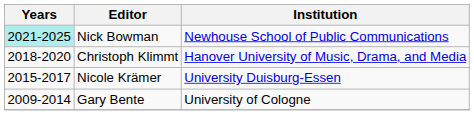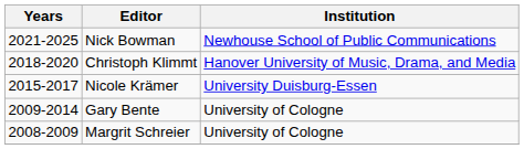 <table class="wikitable">
 <tr>
 <th>Years</th>
 <th>Editor</th>
 <th>Institution</th>
 </tr>
 <tr>
-<td style="background: paleturquoise;">2021-2025</td>
+<td>2021-2025</td>
 <td>Nick Bowman</td>
 <td><a href='#'>Newhouse School of Public Communications</a></td>
 </tr>
 <tr>
 <td>2018-2020</td>
 <td>Christoph Klimmt</td>
 <td><a href='#'>Hanover University of Music, Drama, and Media</a></td>
 </tr>
 <tr>
 <td>2015-2017</td>
 <td>Nicole Krämer</td>
 <td><a href='#'>University Duisburg-Essen</a></td>
 </tr>
 <tr>
 <td>2009-2014</td>
 <td>Gary Bente</td>
 <td>University of Cologne</td>
 </tr>
 <tr>
+<td>2008-2009</td>
+<td>Margrit Schreier</td>
+<td>University of Cologne</td>
+</tr>
+<tr>
 </tr>
 </table>
